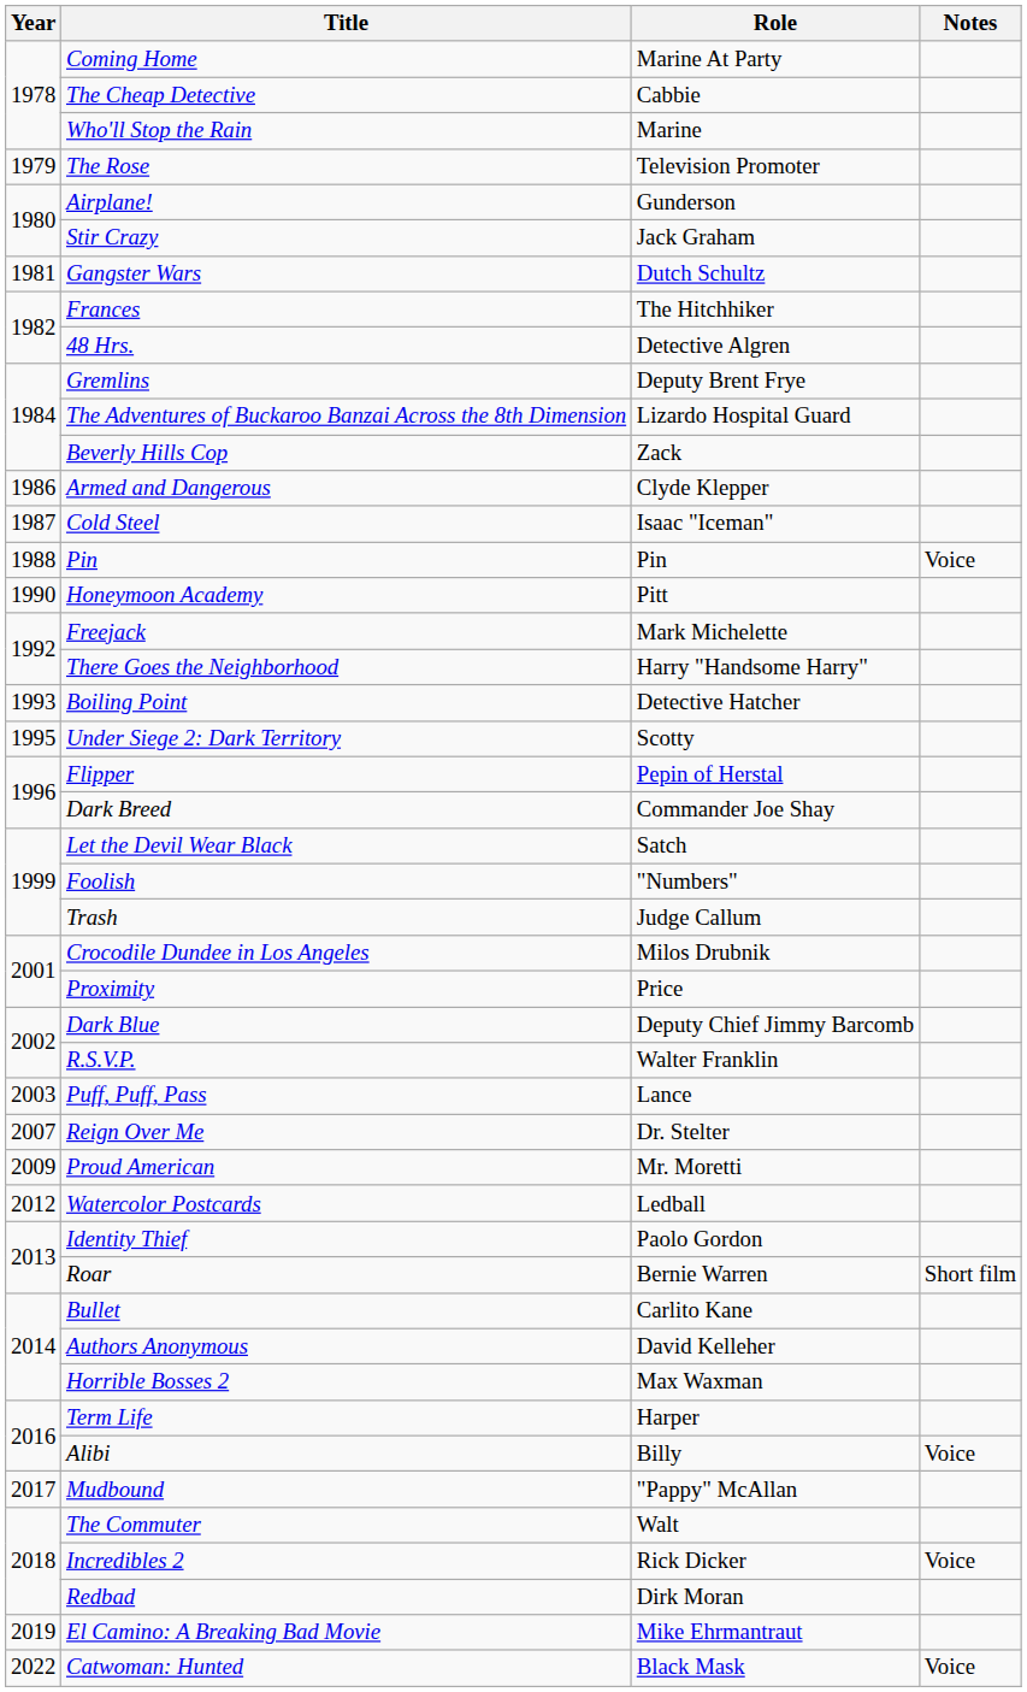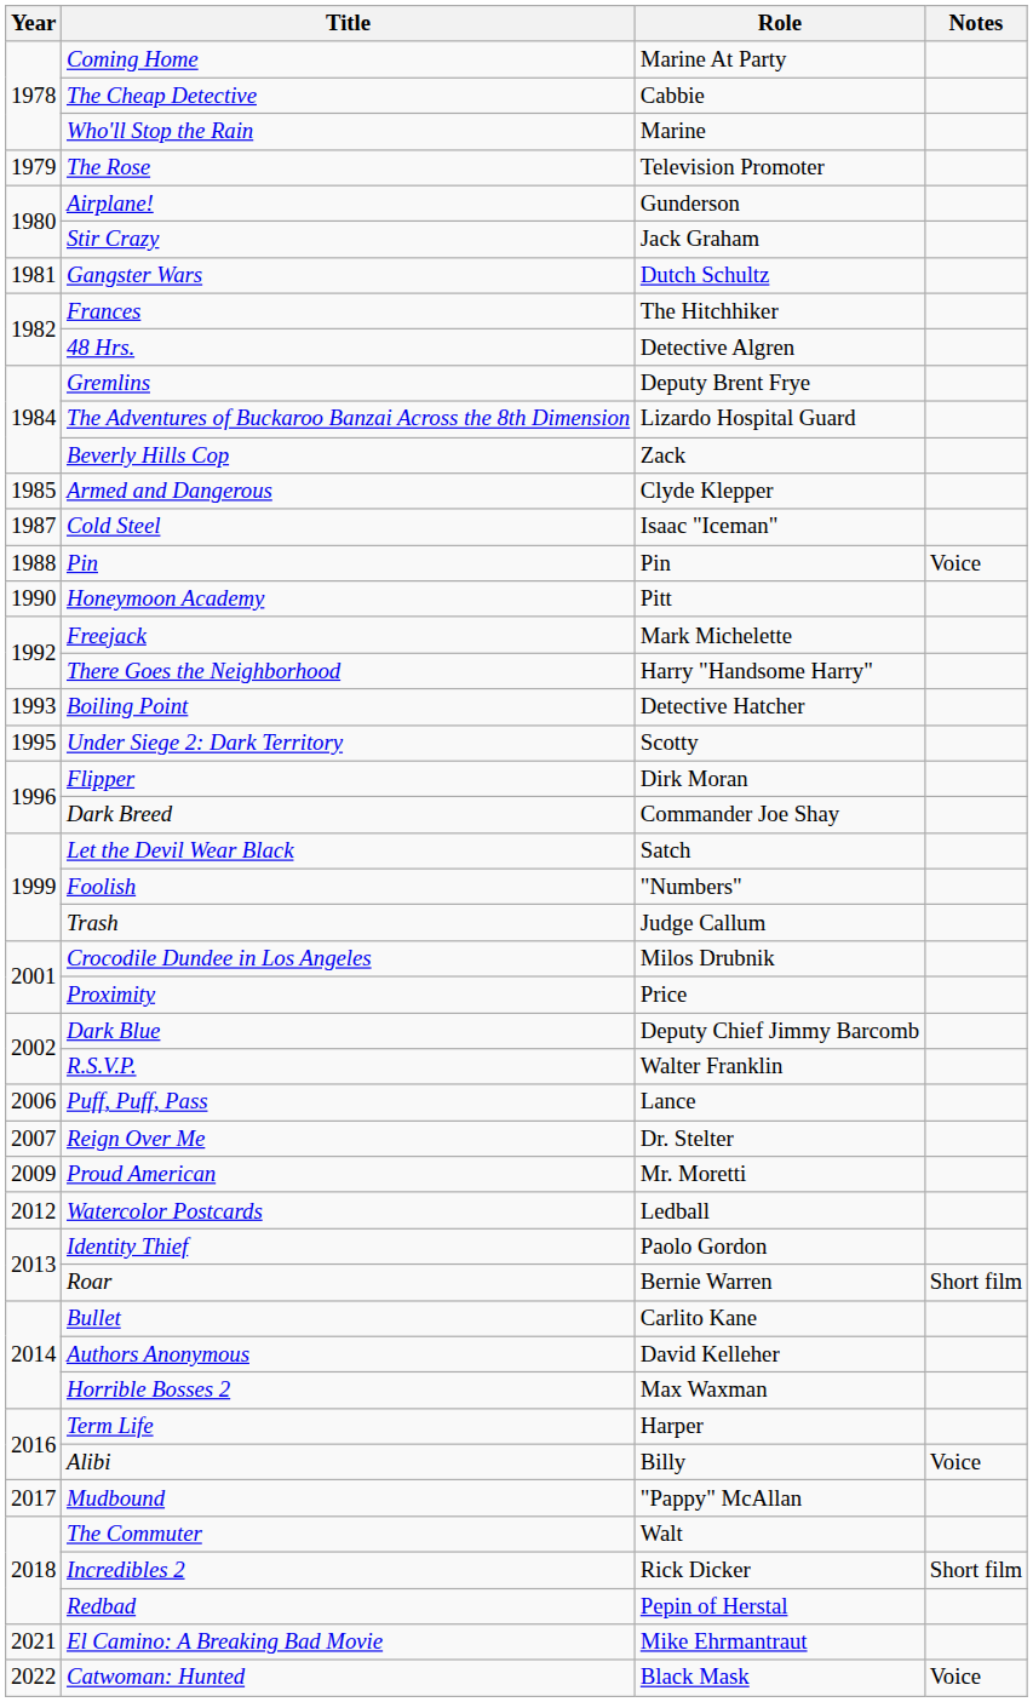 <table class="wikitable sortable">
 <tr>
 <th>Year</th>
 <th>Title</th>
 <th>Role</th>
 <th>Notes</th>
 </tr>
 <tr>
 <td rowspan="3">1978</td>
 <td><em><a href='#'>Coming Home</a></em></td>
 <td>Marine At Party</td>
 <td></td>
 </tr>
 <tr>
 <td><em><a href='#'>The Cheap Detective</a></em></td>
 <td>Cabbie</td>
 <td></td>
 </tr>
 <tr>
 <td><em><a href='#'>Who'll Stop the Rain</a></em></td>
 <td>Marine</td>
 <td></td>
 </tr>
 <tr>
 <td>1979</td>
 <td><em><a href='#'>The Rose</a></em></td>
 <td>Television Promoter</td>
 <td></td>
 </tr>
 <tr>
 <td rowspan="2">1980</td>
 <td><em><a href='#'>Airplane!</a></em></td>
 <td>Gunderson</td>
 <td></td>
 </tr>
 <tr>
 <td><em><a href='#'>Stir Crazy</a></em></td>
 <td>Jack Graham</td>
 <td></td>
 </tr>
 <tr>
 <td>1981</td>
 <td><em><a href='#'>Gangster Wars</a></em></td>
 <td><a href='#'>Dutch Schultz</a></td>
 <td></td>
 </tr>
 <tr>
 <td rowspan="2">1982</td>
 <td><em><a href='#'>Frances</a></em></td>
 <td>The Hitchhiker</td>
 <td></td>
 </tr>
 <tr>
 <td><em><a href='#'>48 Hrs.</a></em></td>
 <td>Detective Algren</td>
 <td></td>
 </tr>
 <tr>
 <td rowspan="3">1984</td>
 <td><em><a href='#'>Gremlins</a></em></td>
 <td>Deputy Brent Frye</td>
 <td></td>
 </tr>
 <tr>
 <td><em><a href='#'>The Adventures of Buckaroo Banzai Across the 8th Dimension</a></em></td>
 <td>Lizardo Hospital Guard</td>
 <td></td>
 </tr>
 <tr>
 <td><em><a href='#'>Beverly Hills Cop</a></em></td>
 <td>Zack</td>
 <td></td>
 </tr>
 <tr>
-<td>1986</td>
+<td>1985</td>
 <td><em><a href='#'>Armed and Dangerous</a></em></td>
 <td>Clyde Klepper</td>
 <td></td>
 </tr>
 <tr>
 <td>1987</td>
 <td><em><a href='#'>Cold Steel</a></em></td>
 <td>Isaac "Iceman"</td>
 <td></td>
 </tr>
 <tr>
 <td>1988</td>
 <td><em><a href='#'>Pin</a></em></td>
 <td>Pin</td>
 <td>Voice</td>
 </tr>
 <tr>
 <td>1990</td>
 <td><em><a href='#'>Honeymoon Academy</a></em></td>
 <td>Pitt</td>
 <td></td>
 </tr>
 <tr>
 <td rowspan="2">1992</td>
 <td><em><a href='#'>Freejack</a></em></td>
 <td>Mark Michelette</td>
 <td></td>
 </tr>
 <tr>
 <td><em><a href='#'>There Goes the Neighborhood</a></em></td>
 <td>Harry "Handsome Harry"</td>
 <td></td>
 </tr>
 <tr>
 <td>1993</td>
 <td><em><a href='#'>Boiling Point</a></em></td>
 <td>Detective Hatcher</td>
 <td></td>
 </tr>
 <tr>
 <td>1995</td>
 <td><em><a href='#'>Under Siege 2: Dark Territory</a></em></td>
 <td>Scotty</td>
 <td></td>
 </tr>
 <tr>
 <td rowspan="2">1996</td>
 <td><em><a href='#'>Flipper</a></em></td>
-<td><a href='#'>Pepin of Herstal</a></td>
+<td>Dirk Moran</td>
 <td></td>
 </tr>
 <tr>
 <td><em>Dark Breed</em></td>
 <td>Commander Joe Shay</td>
 <td></td>
 </tr>
 <tr>
 <td rowspan="3">1999</td>
 <td><em><a href='#'>Let the Devil Wear Black</a></em></td>
 <td>Satch</td>
 <td></td>
 </tr>
 <tr>
 <td><em><a href='#'>Foolish</a></em></td>
 <td>"Numbers"</td>
 <td></td>
 </tr>
 <tr>
 <td><em>Trash</em></td>
 <td>Judge Callum</td>
 <td></td>
 </tr>
 <tr>
 <td rowspan="2">2001</td>
 <td><em><a href='#'>Crocodile Dundee in Los Angeles</a></em></td>
 <td>Milos Drubnik</td>
 <td></td>
 </tr>
 <tr>
 <td><em><a href='#'>Proximity</a></em></td>
 <td>Price</td>
 <td></td>
 </tr>
 <tr>
 <td rowspan="2">2002</td>
 <td><em><a href='#'>Dark Blue</a></em></td>
 <td>Deputy Chief Jimmy Barcomb</td>
 <td></td>
 </tr>
 <tr>
 <td><em><a href='#'>R.S.V.P.</a></em></td>
 <td>Walter Franklin</td>
 <td></td>
 </tr>
 <tr>
-<td>2003</td>
+<td>2006</td>
 <td><em><a href='#'>Puff, Puff, Pass</a></em></td>
 <td>Lance</td>
 <td></td>
 </tr>
 <tr>
 <td>2007</td>
 <td><em><a href='#'>Reign Over Me</a></em></td>
 <td>Dr. Stelter</td>
 <td></td>
 </tr>
 <tr>
 <td>2009</td>
 <td><em><a href='#'>Proud American</a></em></td>
 <td>Mr. Moretti</td>
 <td></td>
 </tr>
 <tr>
 <td>2012</td>
 <td><em><a href='#'>Watercolor Postcards</a></em></td>
 <td>Ledball</td>
 <td></td>
 </tr>
 <tr>
 <td rowspan="2">2013</td>
 <td><em><a href='#'>Identity Thief</a></em></td>
 <td>Paolo Gordon</td>
 <td></td>
 </tr>
 <tr>
 <td><em>Roar</em></td>
 <td>Bernie Warren</td>
 <td>Short film</td>
 </tr>
 <tr>
 <td rowspan="3">2014</td>
 <td><em><a href='#'>Bullet</a></em></td>
 <td>Carlito Kane</td>
 <td></td>
 </tr>
 <tr>
 <td><em><a href='#'>Authors Anonymous</a></em></td>
 <td>David Kelleher</td>
 <td></td>
 </tr>
 <tr>
 <td><em><a href='#'>Horrible Bosses 2</a></em></td>
 <td>Max Waxman</td>
 <td></td>
 </tr>
 <tr>
 <td rowspan="2">2016</td>
 <td><em><a href='#'>Term Life</a></em></td>
 <td>Harper</td>
 <td></td>
 </tr>
 <tr>
 <td><em>Alibi</em></td>
 <td>Billy</td>
 <td>Voice</td>
 </tr>
 <tr>
 <td>2017</td>
 <td><em><a href='#'>Mudbound</a></em></td>
 <td>"Pappy" McAllan</td>
 <td></td>
 </tr>
 <tr>
 <td rowspan="3">2018</td>
 <td><em><a href='#'>The Commuter</a></em></td>
 <td>Walt</td>
 <td></td>
 </tr>
 <tr>
 <td><em><a href='#'>Incredibles 2</a></em></td>
 <td>Rick Dicker</td>
-<td>Voice</td>
+<td>Short film</td>
 </tr>
 <tr>
 <td><em><a href='#'>Redbad</a></em></td>
-<td>Dirk Moran</td>
+<td><a href='#'>Pepin of Herstal</a></td>
 <td></td>
 </tr>
 <tr>
-<td>2019</td>
+<td>2021</td>
 <td><em><a href='#'>El Camino: A Breaking Bad Movie</a></em></td>
 <td><a href='#'>Mike Ehrmantraut</a></td>
 <td></td>
 </tr>
 <tr>
 <td>2022</td>
 <td><em><a href='#'>Catwoman: Hunted</a></em></td>
 <td><a href='#'>Black Mask</a></td>
 <td>Voice</td>
 </tr>
 </table>
